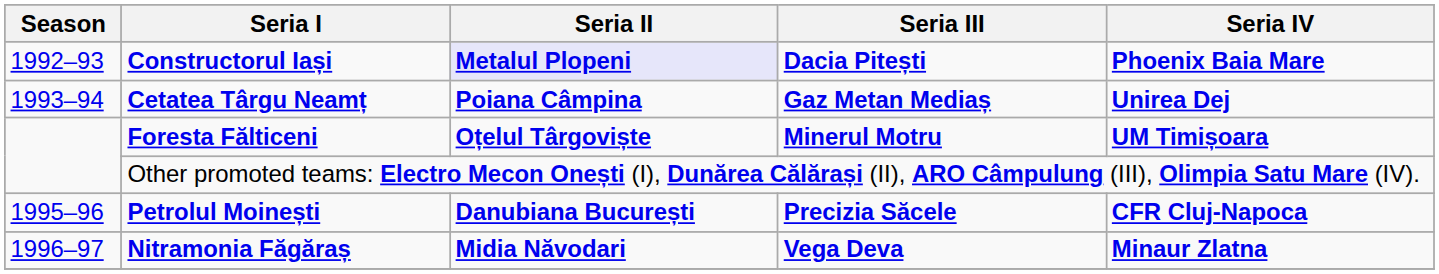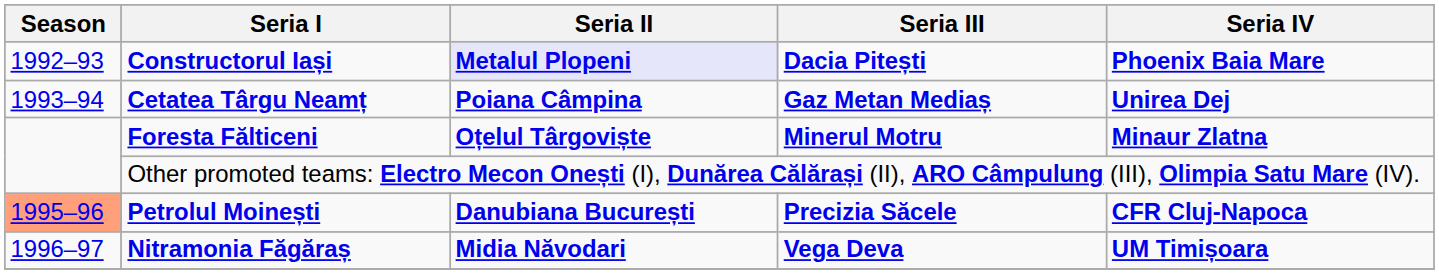 <table class=wikitable style="font-size:85%">
 <tr>
 <th width="60">Season</th>
 <th width="180">Seria I</th>
 <th width="180">Seria II</th>
 <th width="180">Seria III</th>
 <th width="180">Seria IV</th>
 </tr>
 <tr>
 <td><a href='#'>1992–93</a></td>
 <td><strong><a href='#'>Constructorul Iași</a></strong></td>
 <td style="background: lavender;"><strong><a href='#'>Metalul Plopeni</a></strong></td>
 <td><strong><a href='#'>Dacia Pitești</a></strong></td>
 <td><strong><a href='#'>Phoenix Baia Mare</a></strong></td>
 </tr>
 <tr>
 <td><a href='#'>1993–94</a></td>
 <td><strong><a href='#'>Cetatea Târgu Neamț</a></strong></td>
 <td><strong><a href='#'>Poiana Câmpina</a></strong></td>
 <td><strong><a href='#'>Gaz Metan Mediaș</a></strong></td>
 <td><strong><a href='#'>Unirea Dej</a></strong></td>
 </tr>
 <tr>
 <td rowspan=2></td>
 <td><strong><a href='#'>Foresta Fălticeni</a></strong></td>
 <td><strong><a href='#'>Oțelul Târgoviște</a></strong></td>
 <td><strong><a href='#'>Minerul Motru</a></strong></td>
-<td><strong><a href='#'>UM Timișoara</a></strong></td>
+<td><strong><a href='#'>Minaur Zlatna</a></strong></td>
 </tr>
 <tr>
 <td colspan=9>Other promoted teams: <strong><a href='#'>Electro Mecon Onești</a></strong> (I), <strong><a href='#'>Dunărea Călărași</a></strong> (II), <strong><a href='#'>ARO Câmpulung</a></strong> (III), <strong><a href='#'>Olimpia Satu Mare</a></strong> (IV).</td>
 </tr>
 <tr>
-<td><a href='#'>1995–96</a></td>
+<td style="background: lightsalmon;"><a href='#'>1995–96</a></td>
 <td><strong><a href='#'>Petrolul Moinești</a></strong></td>
 <td><strong><a href='#'>Danubiana București</a></strong></td>
 <td><strong><a href='#'>Precizia Săcele</a></strong></td>
 <td><strong><a href='#'>CFR Cluj-Napoca</a></strong></td>
 </tr>
 <tr>
 <td><a href='#'>1996–97</a></td>
 <td><strong><a href='#'>Nitramonia Făgăraș</a></strong></td>
 <td><strong><a href='#'>Midia Năvodari</a></strong></td>
 <td><strong><a href='#'>Vega Deva</a></strong></td>
-<td><strong><a href='#'>Minaur Zlatna</a></strong></td>
+<td><strong><a href='#'>UM Timișoara</a></strong></td>
 </tr>
 <tr>
 </tr>
 </table>
